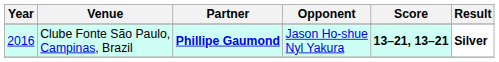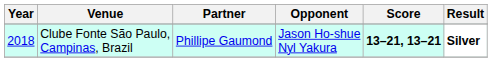 <table class="sortable wikitable" style="font-size: 90%;">
 <tr>
 <th>Year</th>
 <th>Venue</th>
 <th>Partner</th>
 <th>Opponent</th>
 <th>Score</th>
 <th>Result</th>
 </tr>
 <tr>
 </tr>
 <tr style="background:#CDFFF4">
-<td align="center"><a href='#'>2016</a></td>
+<td align="center"><a href='#'>2018</a></td>
 <td align="left">Clube Fonte São Paulo,<br> <a href='#'>Campinas</a>, Brazil</td>
-<td align="left"><strong> <a href='#'>Phillipe Gaumond</a></strong></td>
+<td align="left"> <a href='#'>Phillipe Gaumond</a></td>
 <td align="left"> <a href='#'>Jason Ho-shue</a><br> <a href='#'>Nyl Yakura</a></td>
 <td align="center"><strong>13–21, 13–21</strong></td>
 <td style="text-align:left; background:white"> <strong>Silver</strong></td>
 </tr>
 <tr>
 </tr>
 </table>
